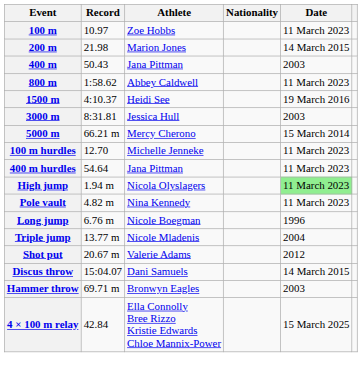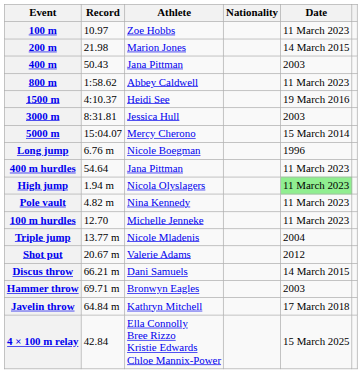 <table class="wikitable plainrowheaders sticky-header defaultleft col5right">
 <tr>
 <th scope="col">Event</th>
 <th scope="col">Record</th>
 <th scope="col">Athlete</th>
 <th scope="col">Nationality</th>
 <th scope="col">Date</th>
 <th scope="col"></th>
 </tr>
 <tr>
 <th scope="row"><a href='#'>100 m</a></th>
 <td>10.97 </td>
 <td><a href='#'>Zoe Hobbs</a></td>
 <td></td>
 <td>11 March 2023</td>
 <td></td>
 </tr>
 <tr>
 <th scope="row"><a href='#'>200 m</a></th>
 <td>21.98</td>
 <td><a href='#'>Marion Jones</a></td>
 <td></td>
 <td>14 March 2015</td>
 <td></td>
 </tr>
 <tr>
 <th scope="row"><a href='#'>400 m</a></th>
 <td>50.43</td>
 <td><a href='#'>Jana Pittman</a></td>
 <td></td>
 <td>2003</td>
 <td></td>
 </tr>
 <tr>
 <th scope="row"><a href='#'>800 m</a></th>
 <td>1:58.62</td>
 <td><a href='#'>Abbey Caldwell</a></td>
 <td></td>
 <td>11 March 2023</td>
 <td></td>
 </tr>
 <tr>
 <th scope="row"><a href='#'>1500 m</a></th>
 <td>4:10.37</td>
 <td><a href='#'>Heidi See</a></td>
 <td></td>
 <td>19 March 2016</td>
 <td></td>
 </tr>
 <tr>
 <th scope="row"><a href='#'>3000 m</a></th>
 <td>8:31.81</td>
 <td><a href='#'>Jessica Hull</a></td>
 <td></td>
 <td>2003</td>
 <td></td>
 </tr>
 <tr>
 <th scope="row"><a href='#'>5000 m</a></th>
-<td>66.21 m</td>
+<td>15:04.07</td>
 <td><a href='#'>Mercy Cherono</a></td>
 <td></td>
 <td>15 March 2014</td>
 <td></td>
 </tr>
 <tr>
-<th scope="row"><a href='#'>100 m hurdles</a></th>
-<td>12.70 </td>
-<td><a href='#'>Michelle Jenneke</a></td>
+<th scope="row"><a href='#'>Long jump</a></th>
+<td>6.76 m</td>
+<td><a href='#'>Nicole Boegman</a></td>
 <td></td>
-<td>11 March 2023</td>
+<td>1996</td>
 <td></td>
 </tr>
 <tr>
 <th scope="row"><a href='#'>400 m hurdles</a></th>
 <td>54.64</td>
 <td><a href='#'>Jana Pittman</a></td>
 <td></td>
 <td>11 March 2023</td>
 <td></td>
 </tr>
 <tr>
 <th scope="row"><a href='#'>High jump</a></th>
 <td>1.94 m</td>
 <td><a href='#'>Nicola Olyslagers</a></td>
 <td></td>
 <td style="background: lightgreen;">11 March 2023</td>
 <td></td>
 </tr>
 <tr>
 <th scope="row"><a href='#'>Pole vault</a></th>
 <td>4.82 m</td>
 <td><a href='#'>Nina Kennedy</a></td>
 <td></td>
 <td>11 March 2023</td>
 <td></td>
 </tr>
 <tr>
-<th scope="row"><a href='#'>Long jump</a></th>
-<td>6.76 m</td>
-<td><a href='#'>Nicole Boegman</a></td>
+<th scope="row"><a href='#'>100 m hurdles</a></th>
+<td>12.70 </td>
+<td><a href='#'>Michelle Jenneke</a></td>
 <td></td>
-<td>1996</td>
+<td>11 March 2023</td>
 <td></td>
 </tr>
 <tr>
 <th scope="row"><a href='#'>Triple jump</a></th>
 <td>13.77 m</td>
 <td><a href='#'>Nicole Mladenis</a></td>
 <td></td>
 <td>2004</td>
 <td></td>
 </tr>
 <tr>
 <th scope="row"><a href='#'>Shot put</a></th>
 <td>20.67 m</td>
 <td><a href='#'>Valerie Adams</a></td>
 <td></td>
 <td>2012</td>
 <td></td>
 </tr>
 <tr>
 <th scope="row"><a href='#'>Discus throw</a></th>
-<td>15:04.07</td>
+<td>66.21 m</td>
 <td><a href='#'>Dani Samuels</a></td>
 <td></td>
 <td>14 March 2015</td>
 <td></td>
 </tr>
 <tr>
 <th scope="row"><a href='#'>Hammer throw</a></th>
 <td>69.71 m</td>
 <td><a href='#'>Bronwyn Eagles</a></td>
 <td></td>
 <td>2003</td>
 <td></td>
 </tr>
 <tr>
+<th scope="row"><a href='#'>Javelin throw</a></th>
+<td>64.84 m</td>
+<td><a href='#'>Kathryn Mitchell</a></td>
+<td></td>
+<td>17 March 2018</td>
+<td></td>
+</tr>
+<tr>
 <th scope="row"><a href='#'>4 × 100 m relay</a></th>
 <td>42.84</td>
 <td><a href='#'>Ella Connolly</a><br><a href='#'>Bree Rizzo</a><br><a href='#'>Kristie Edwards</a><br><a href='#'>Chloe Mannix-Power</a></td>
 <td></td>
 <td>15 March 2025</td>
 <td></td>
 </tr>
 </table>
